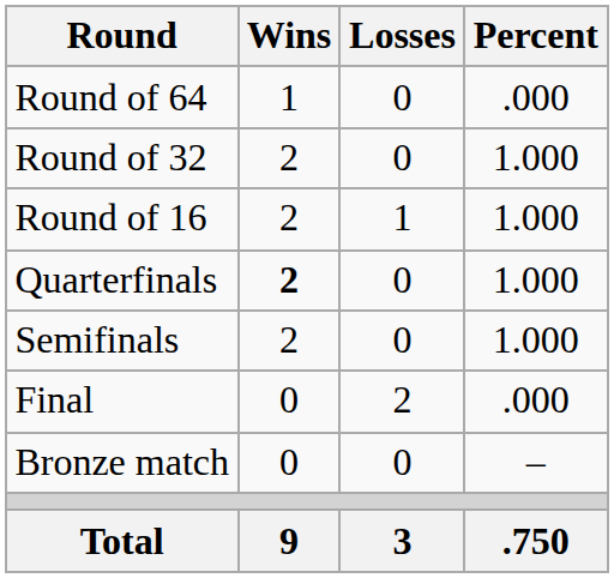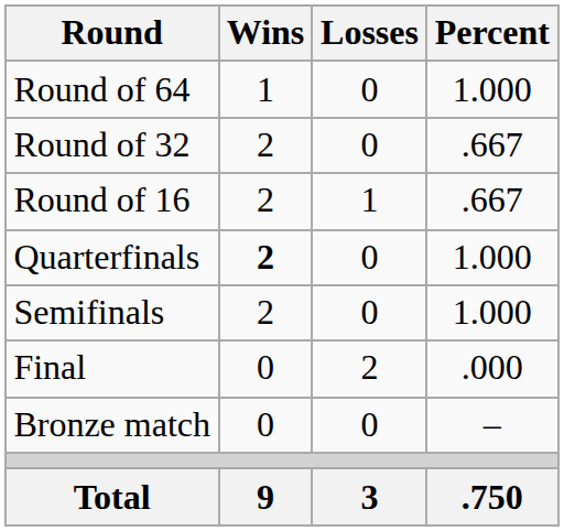 <table class=wikitable>
 <tr>
 <th>Round</th>
 <th>Wins</th>
 <th>Losses</th>
 <th>Percent</th>
 </tr>
 <tr align=center>
 <td align=left>Round of 64</td>
 <td>1</td>
 <td>0</td>
-<td>.000</td>
+<td>1.000</td>
 </tr>
 <tr align=center>
 <td align=left>Round of 32</td>
 <td>2</td>
 <td>0</td>
-<td>1.000</td>
+<td>.667</td>
 </tr>
 <tr align=center>
 <td align=left>Round of 16</td>
 <td>2</td>
 <td>1</td>
-<td>1.000</td>
+<td>.667</td>
 </tr>
 <tr align=center>
 <td align=left>Quarterfinals</td>
 <td><strong>2</strong></td>
 <td>0</td>
 <td>1.000</td>
 </tr>
 <tr align=center>
 <td align=left>Semifinals</td>
 <td>2</td>
 <td>0</td>
 <td>1.000</td>
 </tr>
 <tr align=center>
 <td align=left>Final</td>
 <td>0</td>
 <td>2</td>
 <td>.000</td>
 </tr>
 <tr align=center>
 <td align=left>Bronze match</td>
 <td>0</td>
 <td>0</td>
 <td>–</td>
 </tr>
 <tr>
 <td colspan=4 bgcolor=lightgray></td>
 </tr>
 <tr>
 <th>Total</th>
 <th>9</th>
 <th>3</th>
 <th>.750</th>
 </tr>
 </table>
